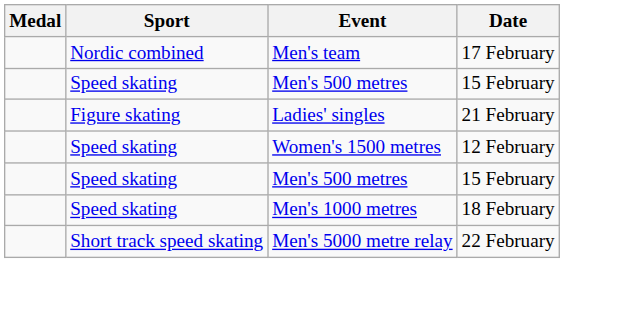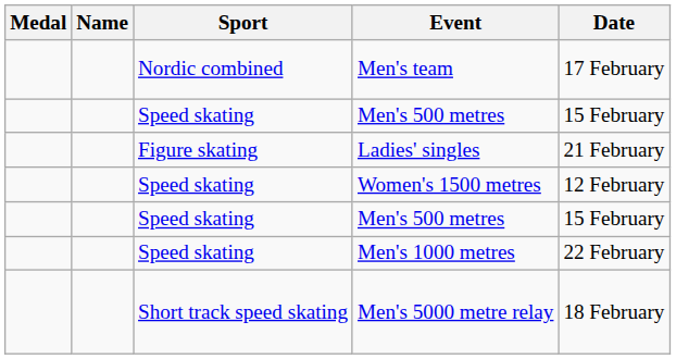 <table class="wikitable sortable" style="font-size:90%;">
 <tr>
 <th>Medal</th>
+<th>Name</th>
 <th>Sport</th>
 <th>Event</th>
 <th>Date</th>
 </tr>
 <tr>
 <td></td>
+<td> <br>  <br> </td>
 <td><a href='#'>Nordic combined</a></td>
 <td><a href='#'>Men's team</a></td>
 <td>17 February</td>
 </tr>
 <tr>
+<td></td>
 <td></td>
 <td><a href='#'>Speed skating</a></td>
 <td><a href='#'>Men's 500 metres</a></td>
 <td>15 February</td>
 </tr>
 <tr>
 <td></td>
+<td></td>
 <td><a href='#'>Figure skating</a></td>
 <td><a href='#'>Ladies' singles</a></td>
 <td>21 February</td>
 </tr>
 <tr>
+<td></td>
 <td></td>
 <td><a href='#'>Speed skating</a></td>
 <td><a href='#'>Women's 1500 metres</a></td>
 <td>12 February</td>
 </tr>
 <tr>
 <td></td>
+<td></td>
 <td><a href='#'>Speed skating</a></td>
 <td><a href='#'>Men's 500 metres</a></td>
 <td>15 February</td>
 </tr>
 <tr>
 <td></td>
+<td></td>
 <td><a href='#'>Speed skating</a></td>
 <td><a href='#'>Men's 1000 metres</a></td>
-<td>18 February</td>
+<td>22 February</td>
 </tr>
 <tr>
 <td></td>
+<td> <br>  <br>  <br> </td>
 <td><a href='#'>Short track speed skating</a></td>
 <td><a href='#'>Men's 5000 metre relay</a></td>
-<td>22 February</td>
+<td>18 February</td>
 </tr>
 </table>
